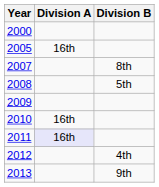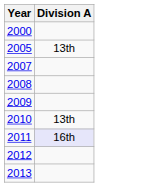 <table class="wikitable" style="text-align:center">
 <tr>
 <th>Year</th>
 <th>Division A</th>
-<th>Division B</th>
 </tr>
 <tr>
 <td><a href='#'>2000</a></td>
 <td></td>
-<td></td>
 </tr>
 <tr>
 <td><a href='#'>2005</a></td>
-<td>16th</td>
-<td></td>
+<td>13th</td>
 </tr>
 <tr>
 <td><a href='#'>2007</a></td>
 <td></td>
-<td>8th</td>
 </tr>
 <tr>
 <td><a href='#'>2008</a></td>
 <td></td>
-<td>5th</td>
 </tr>
 <tr>
 <td><a href='#'>2009</a></td>
 <td></td>
-<td></td>
 </tr>
 <tr>
 <td><a href='#'>2010</a></td>
-<td>16th</td>
-<td></td>
+<td>13th</td>
 </tr>
 <tr>
 <td><a href='#'>2011</a></td>
 <td style="background: lavender;">16th</td>
-<td></td>
 </tr>
 <tr>
 <td><a href='#'>2012</a></td>
 <td></td>
-<td>4th</td>
 </tr>
 <tr>
 <td><a href='#'>2013</a></td>
 <td></td>
-<td>9th</td>
 </tr>
 </table>
